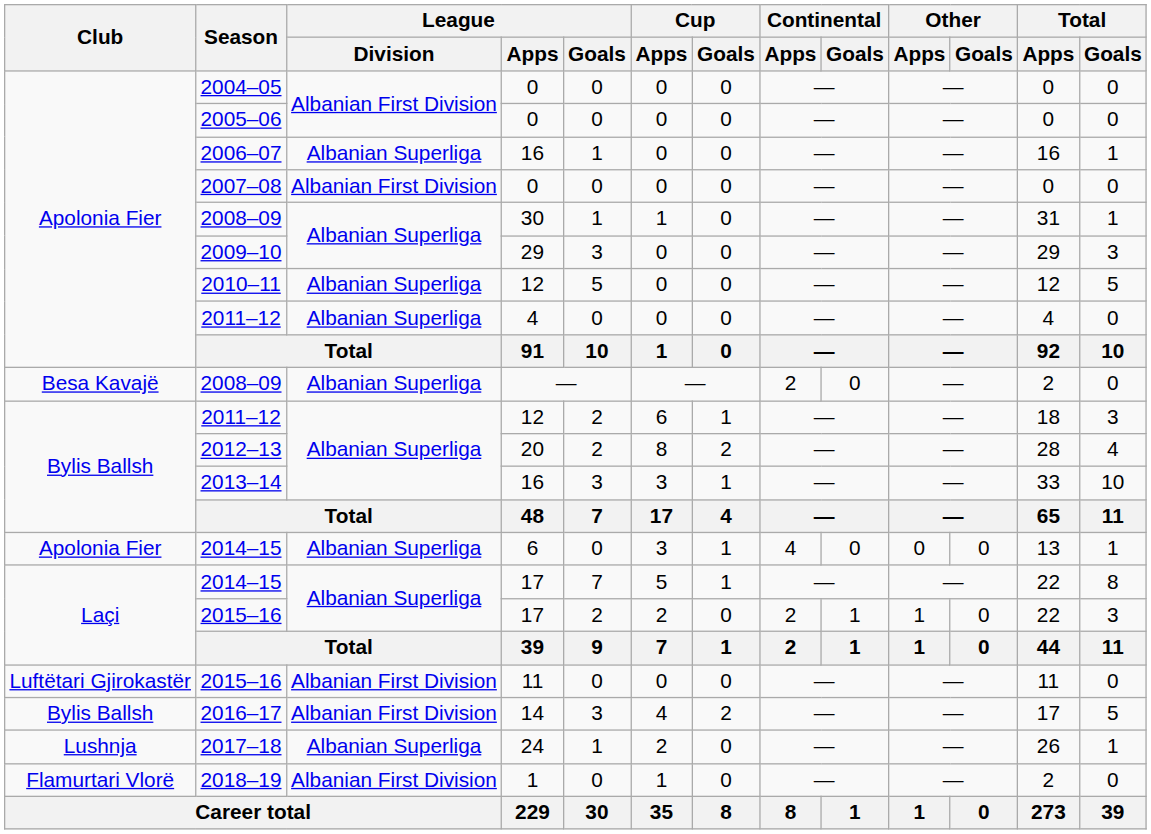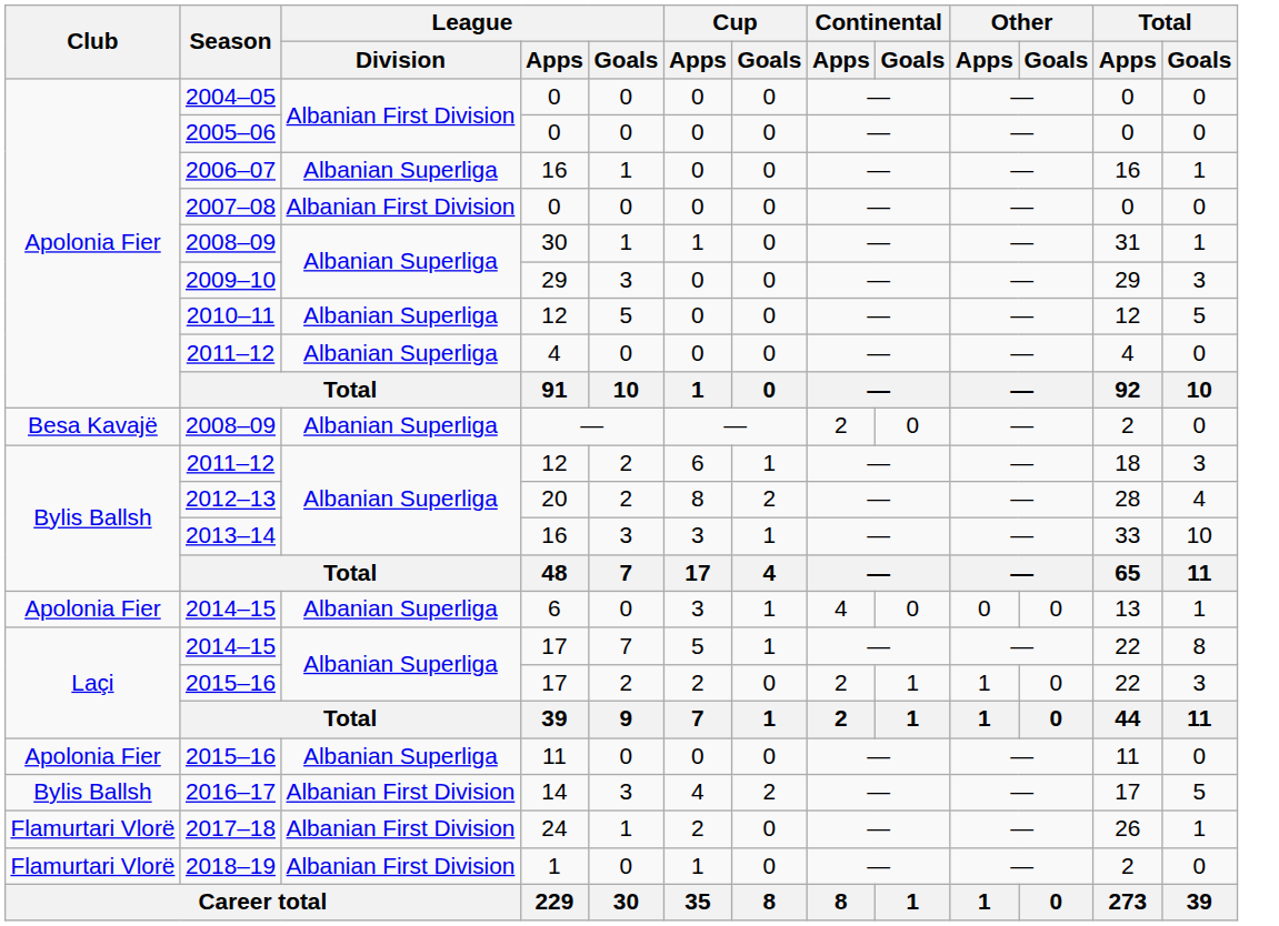 <table class="wikitable" style="text-align:center">
 <tr>
 <th rowspan="2">Club</th>
 <th rowspan="2">Season</th>
 <th colspan="3">League</th>
 <th colspan="2">Cup</th>
 <th colspan="2">Continental</th>
 <th colspan="2">Other</th>
 <th colspan="2">Total</th>
 </tr>
 <tr>
 <th>Division</th>
 <th>Apps</th>
 <th>Goals</th>
 <th>Apps</th>
 <th>Goals</th>
 <th>Apps</th>
 <th>Goals</th>
 <th>Apps</th>
 <th>Goals</th>
 <th>Apps</th>
 <th>Goals</th>
 </tr>
 <tr>
 <td rowspan="9"><a href='#'>Apolonia Fier</a></td>
 <td><a href='#'>2004–05</a></td>
 <td rowspan="2"><a href='#'>Albanian First Division</a></td>
 <td>0</td>
 <td>0</td>
 <td>0</td>
 <td>0</td>
 <td colspan="2">—</td>
 <td colspan="2">—</td>
 <td>0</td>
 <td>0</td>
 </tr>
 <tr>
 <td><a href='#'>2005–06</a></td>
 <td>0</td>
 <td>0</td>
 <td>0</td>
 <td>0</td>
 <td colspan="2">—</td>
 <td colspan="2">—</td>
 <td>0</td>
 <td>0</td>
 </tr>
 <tr>
 <td><a href='#'>2006–07</a></td>
 <td rowspan="1"><a href='#'>Albanian Superliga</a></td>
 <td>16</td>
 <td>1</td>
 <td>0</td>
 <td>0</td>
 <td colspan="2">—</td>
 <td colspan="2">—</td>
 <td>16</td>
 <td>1</td>
 </tr>
 <tr>
 <td><a href='#'>2007–08</a></td>
 <td rowspan="1"><a href='#'>Albanian First Division</a></td>
 <td>0</td>
 <td>0</td>
 <td>0</td>
 <td>0</td>
 <td colspan="2">—</td>
 <td colspan="2">—</td>
 <td>0</td>
 <td>0</td>
 </tr>
 <tr>
 <td><a href='#'>2008–09</a></td>
 <td rowspan="2"><a href='#'>Albanian Superliga</a></td>
 <td>30</td>
 <td>1</td>
 <td>1</td>
 <td>0</td>
 <td colspan="2">—</td>
 <td colspan="2">—</td>
 <td>31</td>
 <td>1</td>
 </tr>
 <tr>
 <td><a href='#'>2009–10</a></td>
 <td>29</td>
 <td>3</td>
 <td>0</td>
 <td>0</td>
 <td colspan="2">—</td>
 <td colspan="2">—</td>
 <td>29</td>
 <td>3</td>
 </tr>
 <tr>
 <td><a href='#'>2010–11</a></td>
 <td rowspan="1"><a href='#'>Albanian Superliga</a></td>
 <td>12</td>
 <td>5</td>
 <td>0</td>
 <td>0</td>
 <td colspan="2">—</td>
 <td colspan="2">—</td>
 <td>12</td>
 <td>5</td>
 </tr>
 <tr>
 <td><a href='#'>2011–12</a></td>
 <td rowspan="1"><a href='#'>Albanian Superliga</a></td>
 <td>4</td>
 <td>0</td>
 <td>0</td>
 <td>0</td>
 <td colspan="2">—</td>
 <td colspan="2">—</td>
 <td>4</td>
 <td>0</td>
 </tr>
 <tr>
 <th colspan="2">Total</th>
 <th>91</th>
 <th>10</th>
 <th>1</th>
 <th>0</th>
 <th colspan="2">—</th>
 <th colspan="2">—</th>
 <th>92</th>
 <th>10</th>
 </tr>
 <tr>
 <td rowspan="1"><a href='#'>Besa Kavajë</a></td>
 <td><a href='#'>2008–09</a></td>
 <td rowspan="1"><a href='#'>Albanian Superliga</a></td>
 <td colspan="2">—</td>
 <td colspan="2">—</td>
 <td>2</td>
 <td>0</td>
 <td colspan="2">—</td>
 <td>2</td>
 <td>0</td>
 </tr>
 <tr>
 <td rowspan="4"><a href='#'>Bylis Ballsh</a></td>
 <td><a href='#'>2011–12</a></td>
 <td rowspan="3"><a href='#'>Albanian Superliga</a></td>
 <td>12</td>
 <td>2</td>
 <td>6</td>
 <td>1</td>
 <td colspan="2">—</td>
 <td colspan="2">—</td>
 <td>18</td>
 <td>3</td>
 </tr>
 <tr>
 <td><a href='#'>2012–13</a></td>
 <td>20</td>
 <td>2</td>
 <td>8</td>
 <td>2</td>
 <td colspan="2">—</td>
 <td colspan="2">—</td>
 <td>28</td>
 <td>4</td>
 </tr>
 <tr>
 <td><a href='#'>2013–14</a></td>
 <td>16</td>
 <td>3</td>
 <td>3</td>
 <td>1</td>
 <td colspan="2">—</td>
 <td colspan="2">—</td>
 <td>33</td>
 <td>10</td>
 </tr>
 <tr>
 <th colspan="2">Total</th>
 <th>48</th>
 <th>7</th>
 <th>17</th>
 <th>4</th>
 <th colspan="2">—</th>
 <th colspan="2">—</th>
 <th>65</th>
 <th>11</th>
 </tr>
 <tr>
 <td rowspan="1"><a href='#'>Apolonia Fier</a></td>
 <td><a href='#'>2014–15</a></td>
 <td rowspan="1"><a href='#'>Albanian Superliga</a></td>
 <td>6</td>
 <td>0</td>
 <td>3</td>
 <td>1</td>
 <td>4</td>
 <td>0</td>
 <td>0</td>
 <td>0</td>
 <td>13</td>
 <td>1</td>
 </tr>
 <tr>
 <td rowspan="3"><a href='#'>Laçi</a></td>
 <td><a href='#'>2014–15</a></td>
 <td rowspan="2"><a href='#'>Albanian Superliga</a></td>
 <td>17</td>
 <td>7</td>
 <td>5</td>
 <td>1</td>
 <td colspan="2">—</td>
 <td colspan="2">—</td>
 <td>22</td>
 <td>8</td>
 </tr>
 <tr>
 <td><a href='#'>2015–16</a></td>
 <td>17</td>
 <td>2</td>
 <td>2</td>
 <td>0</td>
 <td>2</td>
 <td>1</td>
 <td>1</td>
 <td>0</td>
 <td>22</td>
 <td>3</td>
 </tr>
 <tr>
 <th colspan="2">Total</th>
 <th>39</th>
 <th>9</th>
 <th>7</th>
 <th>1</th>
 <th>2</th>
 <th>1</th>
 <th>1</th>
 <th>0</th>
 <th>44</th>
 <th>11</th>
 </tr>
 <tr>
-<td rowspan="1"><a href='#'>Luftëtari Gjirokastër</a></td>
+<td rowspan="1"><a href='#'>Apolonia Fier</a></td>
 <td><a href='#'>2015–16</a></td>
-<td rowspan="1"><a href='#'>Albanian First Division</a></td>
+<td rowspan="1"><a href='#'>Albanian Superliga</a></td>
 <td>11</td>
 <td>0</td>
 <td>0</td>
 <td>0</td>
 <td colspan="2">—</td>
 <td colspan="2">—</td>
 <td>11</td>
 <td>0</td>
 </tr>
 <tr>
 <td rowspan="1"><a href='#'>Bylis Ballsh</a></td>
 <td><a href='#'>2016–17</a></td>
 <td rowspan="1"><a href='#'>Albanian First Division</a></td>
 <td>14</td>
 <td>3</td>
 <td>4</td>
 <td>2</td>
 <td colspan="2">—</td>
 <td colspan="2">—</td>
 <td>17</td>
 <td>5</td>
 </tr>
 <tr>
-<td rowspan="1"><a href='#'>Lushnja</a></td>
+<td rowspan="1"><a href='#'>Flamurtari Vlorë</a></td>
 <td><a href='#'>2017–18</a></td>
-<td rowspan="1"><a href='#'>Albanian Superliga</a></td>
+<td rowspan="1"><a href='#'>Albanian First Division</a></td>
 <td>24</td>
 <td>1</td>
 <td>2</td>
 <td>0</td>
 <td colspan="2">—</td>
 <td colspan="2">—</td>
 <td>26</td>
 <td>1</td>
 </tr>
 <tr>
 <td rowspan="1"><a href='#'>Flamurtari Vlorë</a></td>
 <td><a href='#'>2018–19</a></td>
 <td rowspan="1"><a href='#'>Albanian First Division</a></td>
 <td>1</td>
 <td>0</td>
 <td>1</td>
 <td>0</td>
 <td colspan="2">—</td>
 <td colspan="2">—</td>
 <td>2</td>
 <td>0</td>
 </tr>
 <tr>
 <th colspan="3">Career total</th>
 <th>229</th>
 <th>30</th>
 <th>35</th>
 <th>8</th>
 <th>8</th>
 <th>1</th>
 <th>1</th>
 <th>0</th>
 <th>273</th>
 <th>39</th>
 </tr>
 </table>
